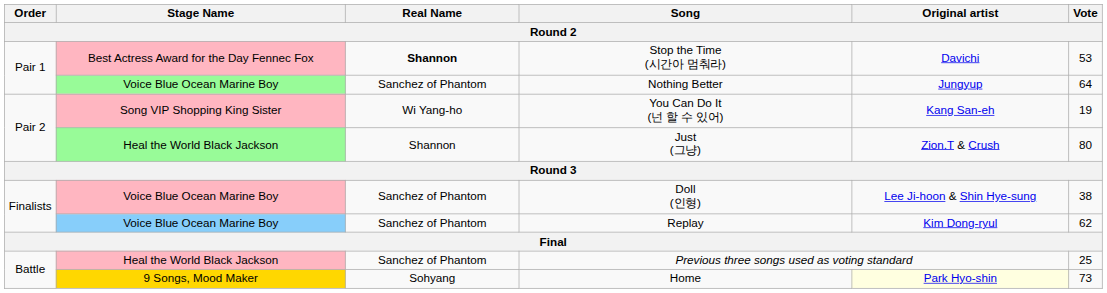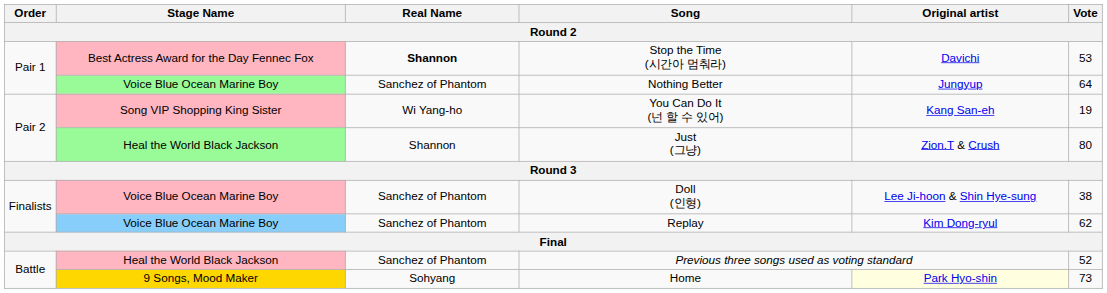 <table class="wikitable" style="text-align:center; width:95%;">
 <tr>
 <th style="width:1%;">Order</th>
 <th style="width:20%;">Stage Name</th>
 <th style="width:12%;">Real Name</th>
 <th style="width:23%;">Song</th>
 <th style="width:15%;">Original artist</th>
 <th style="width:1%;">Vote</th>
 </tr>
 <tr>
 <th colspan=6>Round 2</th>
 </tr>
 <tr>
 <td rowspan=2>Pair 1</td>
 <td bgcolor="lightpink">Best Actress Award for the Day Fennec Fox</td>
 <td><strong>Shannon</strong></td>
 <td>Stop the Time<br>(시간아 멈춰라)</td>
 <td><a href='#'>Davichi</a></td>
 <td>53</td>
 </tr>
 <tr>
 <td bgcolor="palegreen">Voice Blue Ocean Marine Boy</td>
 <td>Sanchez of Phantom</td>
 <td>Nothing Better</td>
 <td><a href='#'>Jungyup</a></td>
 <td>64</td>
 </tr>
 <tr>
 <td rowspan=2>Pair 2</td>
 <td bgcolor="lightpink">Song VIP Shopping King Sister</td>
 <td>Wi Yang-ho</td>
 <td>You Can Do It<br>(넌 할 수 있어)</td>
 <td><a href='#'>Kang San-eh</a></td>
 <td>19</td>
 </tr>
 <tr>
 <td bgcolor="palegreen">Heal the World Black Jackson</td>
 <td>Shannon</td>
 <td>Just<br>(그냥)</td>
 <td><a href='#'>Zion.T</a> & <a href='#'>Crush</a></td>
 <td>80</td>
 </tr>
 <tr>
 <th colspan=6>Round 3</th>
 </tr>
 <tr>
 <td rowspan=2>Finalists</td>
 <td bgcolor="lightpink">Voice Blue Ocean Marine Boy</td>
 <td>Sanchez of Phantom</td>
 <td>Doll<br>(인형)</td>
 <td><a href='#'>Lee Ji-hoon</a> & <a href='#'>Shin Hye-sung</a></td>
 <td>38</td>
 </tr>
 <tr>
 <td bgcolor="lightskyblue">Voice Blue Ocean Marine Boy</td>
 <td>Sanchez of Phantom</td>
 <td>Replay</td>
 <td><a href='#'>Kim Dong-ryul</a></td>
 <td>62</td>
 </tr>
 <tr>
 <th colspan=6>Final</th>
 </tr>
 <tr>
 <td rowspan=2>Battle</td>
 <td bgcolor="lightpink">Heal the World Black Jackson</td>
 <td>Sanchez of Phantom</td>
 <td colspan=2><em>Previous three songs used as voting standard</em></td>
-<td>25</td>
+<td>52</td>
 </tr>
 <tr>
 <td bgcolor="gold">9 Songs, Mood Maker</td>
 <td>Sohyang</td>
 <td>Home</td>
 <td style="background: lightyellow;"><a href='#'>Park Hyo-shin</a></td>
 <td>73</td>
 </tr>
 </table>
